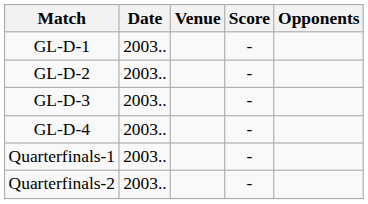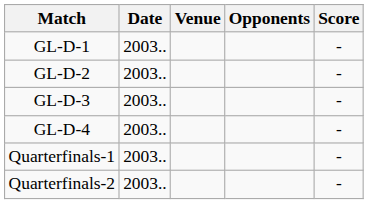 <table class="wikitable" style="text-align:center;">
 <tr>
 <th>Match</th>
 <th>Date</th>
 <th>Venue</th>
+<th>Opponents</th>
 <th>Score</th>
-<th>Opponents</th>
 </tr>
 <tr>
 <td>GL-D-1</td>
 <td>2003..</td>
 <td></td>
+<td></td>
 <td>-</td>
-<td></td>
 </tr>
 <tr>
 <td>GL-D-2</td>
 <td>2003..</td>
 <td></td>
+<td></td>
 <td>-</td>
-<td></td>
 </tr>
 <tr>
 <td>GL-D-3</td>
 <td>2003..</td>
 <td></td>
+<td></td>
 <td>-</td>
-<td></td>
 </tr>
 <tr>
 <td>GL-D-4</td>
 <td>2003..</td>
 <td></td>
+<td></td>
 <td>-</td>
-<td></td>
 </tr>
 <tr>
 <td>Quarterfinals-1</td>
 <td>2003..</td>
 <td></td>
+<td></td>
 <td>-</td>
-<td></td>
 </tr>
 <tr>
 <td>Quarterfinals-2</td>
 <td>2003..</td>
 <td></td>
+<td></td>
 <td>-</td>
-<td></td>
 </tr>
 </table>
